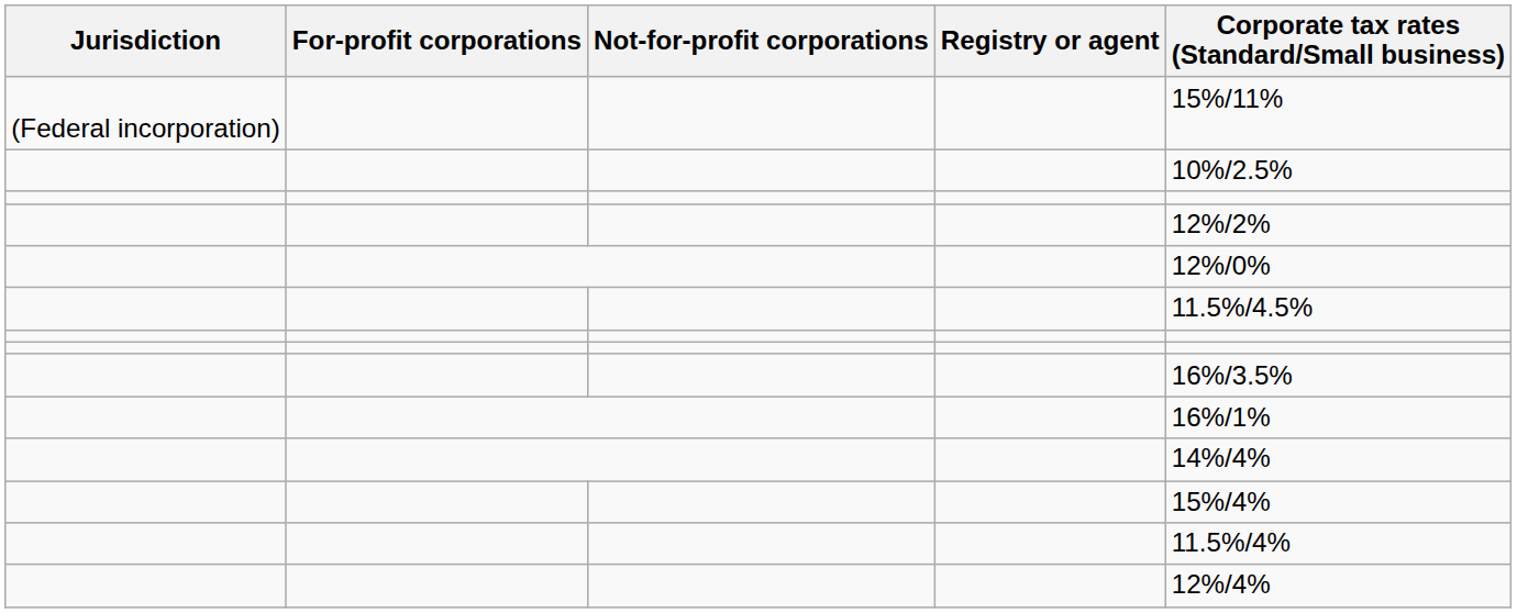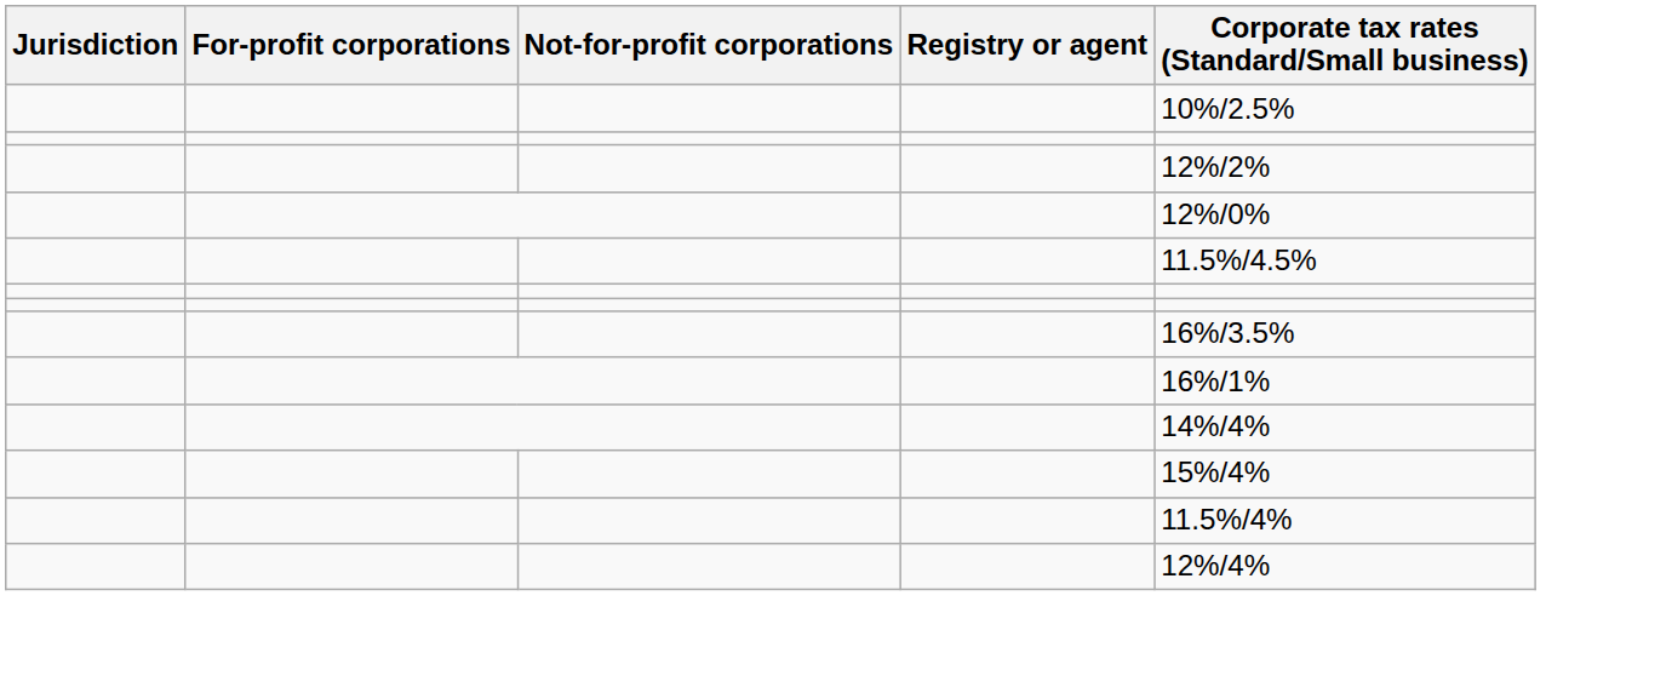 <table class="wikitable">
 <tr>
 <th>Jurisdiction</th>
 <th>For-profit corporations</th>
 <th>Not-for-profit corporations</th>
 <th>Registry or agent</th>
 <th>Corporate tax rates<br>(Standard/Small business)</th>
-</tr>
-<tr valign="top">
-<td><br>(Federal incorporation)</td>
-<td></td>
-<td></td>
-<td></td>
-<td>15%/11%</td>
 </tr>
 <tr valign="top">
 <td></td>
 <td></td>
 <td></td>
 <td></td>
 <td>10%/2.5%</td>
 </tr>
 <tr valign="top">
 <td></td>
 <td></td>
 <td></td>
 <td></td>
 <td></td>
 </tr>
 <tr valign="top">
 <td></td>
 <td></td>
 <td></td>
 <td></td>
 <td>12%/2%</td>
 </tr>
 <tr valign="top">
 <td></td>
 <td colspan = "2"></td>
 <td></td>
 <td>12%/0%</td>
 </tr>
 <tr valign="top">
 <td></td>
 <td></td>
 <td></td>
 <td></td>
 <td>11.5%/4.5%</td>
 </tr>
 <tr valign=top>
 <td></td>
 <td></td>
 <td></td>
 <td></td>
 <td></td>
 </tr>
 <tr valign="top">
 <td></td>
 <td></td>
 <td></td>
 <td></td>
 <td></td>
 </tr>
 <tr valign="top">
 <td></td>
 <td></td>
 <td></td>
 <td></td>
 <td>16%/3.5%</td>
 </tr>
 <tr valign="top">
 <td></td>
 <td colspan = "2"></td>
 <td></td>
 <td>16%/1%</td>
 </tr>
 <tr valign="top">
 <td></td>
 <td colspan = "2"></td>
 <td></td>
 <td>14%/4%</td>
 </tr>
 <tr valign="top">
 <td></td>
 <td></td>
 <td></td>
 <td></td>
 <td>15%/4%</td>
 </tr>
 <tr valign="top">
 <td></td>
 <td></td>
 <td></td>
 <td></td>
 <td>11.5%/4%</td>
 </tr>
 <tr valign="top">
 <td></td>
 <td></td>
 <td></td>
 <td></td>
 <td>12%/4%</td>
 </tr>
 </table>
